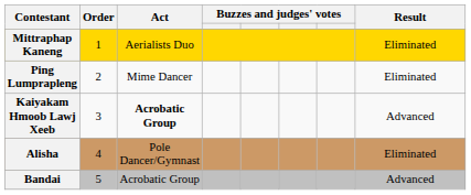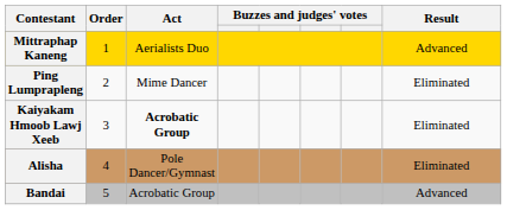 <table class="wikitable plainrowheaders" style="width:100%; text-align:center;">
 <tr>
 <th scope="col" rowspan="2" class="unsortable" style="width:15;">Contestant</th>
 <th scope="col" rowspan="2" style="width:3;">Order</th>
 <th scope="col" rowspan="2" class="unsortable" style="width:15;">Act</th>
 <th scope="col" colspan="4" class="unsortable" style="width:20;">Buzzes and judges' votes</th>
 <th scope="col" rowspan="2" style="width:15em;">Result</th>
 </tr>
 <tr>
 <th scope="col" style="width:6em;"></th>
 <th scope="col" style="width:6em;"></th>
 <th scope="col" style="width:6em;"></th>
 <th scope="col" style="width:6em;"></th>
 </tr>
 <tr bgcolor=gold>
 <th>Mittraphap Kaneng</th>
 <td>1</td>
 <td>Aerialists Duo</td>
 <td colspan="4"></td>
-<td>Eliminated</td>
+<td>Advanced</td>
 </tr>
 <tr>
 <th>Ping Lumprapleng</th>
 <td>2</td>
 <td>Mime Dancer</td>
 <td></td>
 <td></td>
 <td></td>
 <td></td>
 <td>Eliminated</td>
 </tr>
 <tr>
 <th>Kaiyakam Hmoob Lawj Xeeb </th>
 <td>3</td>
 <td><strong>Acrobatic Group</strong></td>
 <td></td>
 <td></td>
 <td></td>
 <td></td>
-<td>Advanced</td>
+<td>Eliminated</td>
 </tr>
 <tr bgcolor=#c96>
 <th>Alisha </th>
 <td>4</td>
 <td>Pole Dancer/Gymnast</td>
 <td></td>
 <td></td>
 <td></td>
 <td></td>
 <td>Eliminated</td>
 </tr>
 <tr bgcolor=silver>
 <th>Bandai </th>
 <td>5</td>
 <td>Acrobatic Group</td>
 <td></td>
 <td></td>
 <td></td>
 <td></td>
 <td>Advanced</td>
 </tr>
 </table>
